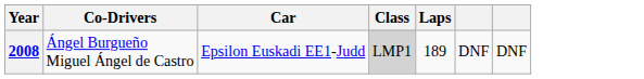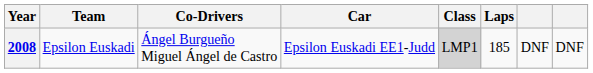 <table class="wikitable" style="text-align:center; font-size:90%">
 <tr>
 <th>Year</th>
+<th>Team</th>
 <th>Co-Drivers</th>
 <th>Car</th>
 <th>Class</th>
 <th>Laps</th>
 <th></th>
 <th></th>
 </tr>
 <tr>
 <th><a href='#'>2008</a></th>
+<td align="left" nowrap> <a href='#'>Epsilon Euskadi</a></td>
 <td align="left" nowrap> <a href='#'>Ángel Burgueño</a><br> Miguel Ángel de Castro</td>
 <td align="left" nowrap><a href='#'>Epsilon Euskadi EE1</a>-<a href='#'>Judd</a></td>
 <td style="background: lightgrey;">LMP1</td>
-<td>189</td>
+<td>185</td>
 <td>DNF</td>
 <td>DNF</td>
 </tr>
 </table>
